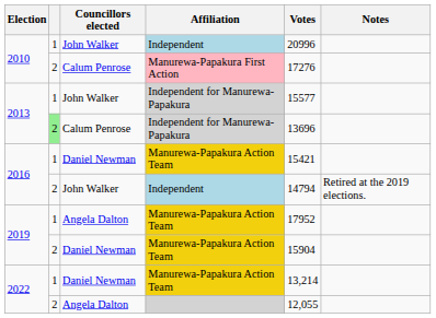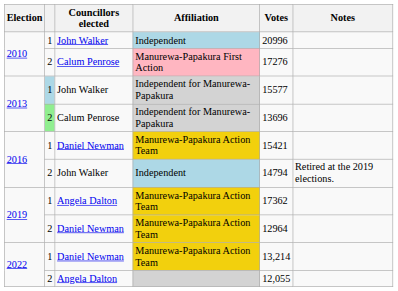 <table class="wikitable sortable">
 <tr>
 <th>Election</th>
 <th></th>
 <th>Councillors elected</th>
 <th>Affiliation</th>
 <th>Votes</th>
 <th>Notes</th>
 </tr>
 <tr>
 <td rowspan=2><a href='#'>2010</a></td>
 <td>1</td>
 <td><a href='#'>John Walker</a></td>
 <td bgcolor="lightblue">Independent</td>
 <td>20996</td>
 <td></td>
 </tr>
 <tr>
 <td>2</td>
 <td><a href='#'>Calum Penrose</a></td>
 <td bgcolor="lightpink">Manurewa-Papakura First Action</td>
 <td>17276</td>
 <td></td>
 </tr>
 <tr>
 <td rowspan=2><a href='#'>2013</a></td>
-<td>1</td>
+<td style="background: lightblue;">1</td>
 <td>John Walker</td>
 <td bgcolor="lightgray">Independent for Manurewa-Papakura</td>
 <td>15577</td>
 <td></td>
 </tr>
 <tr>
 <td style="background: lightgreen;">2</td>
 <td>Calum Penrose</td>
 <td bgcolor="lightgray">Independent for Manurewa-Papakura</td>
 <td>13696</td>
 <td></td>
 </tr>
 <tr>
 <td rowspan=2><a href='#'>2016</a></td>
 <td>1</td>
 <td><a href='#'>Daniel Newman</a></td>
 <td bgcolor=F2D00D>Manurewa-Papakura Action Team</td>
 <td>15421</td>
 <td></td>
 </tr>
 <tr>
 <td>2</td>
 <td>John Walker</td>
 <td bgcolor="lightblue">Independent</td>
 <td>14794</td>
 <td>Retired at the 2019 elections.</td>
 </tr>
 <tr>
 <td rowspan=2><a href='#'>2019</a></td>
 <td>1</td>
 <td><a href='#'>Angela Dalton</a></td>
 <td bgcolor=F2D00D>Manurewa-Papakura Action Team</td>
-<td>17952</td>
+<td>17362</td>
 <td></td>
 </tr>
 <tr>
 <td>2</td>
 <td><a href='#'>Daniel Newman</a></td>
 <td bgcolor=F2D00D>Manurewa-Papakura Action Team</td>
-<td>15904</td>
+<td>12964</td>
 <td></td>
 </tr>
 <tr>
 <td rowspan=2><a href='#'>2022</a></td>
 <td>1</td>
 <td><a href='#'>Daniel Newman</a></td>
 <td bgcolor=F2D00D>Manurewa-Papakura Action Team</td>
 <td>13,214</td>
 <td></td>
 </tr>
 <tr>
 <td>2</td>
 <td><a href='#'>Angela Dalton</a></td>
 <td bgcolor="lightgrey"></td>
 <td>12,055</td>
 <td></td>
 </tr>
 </table>
